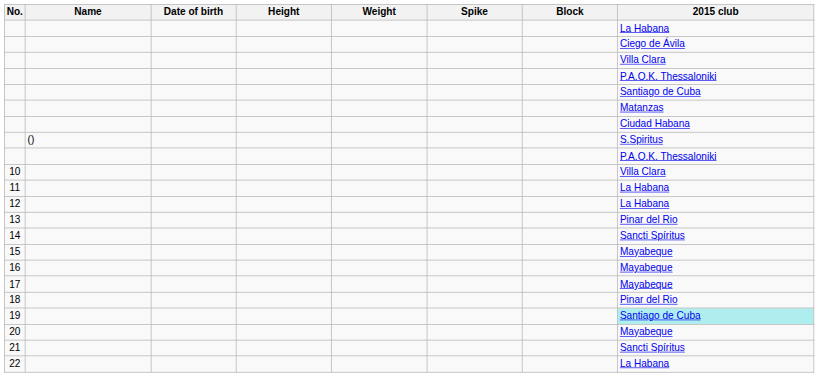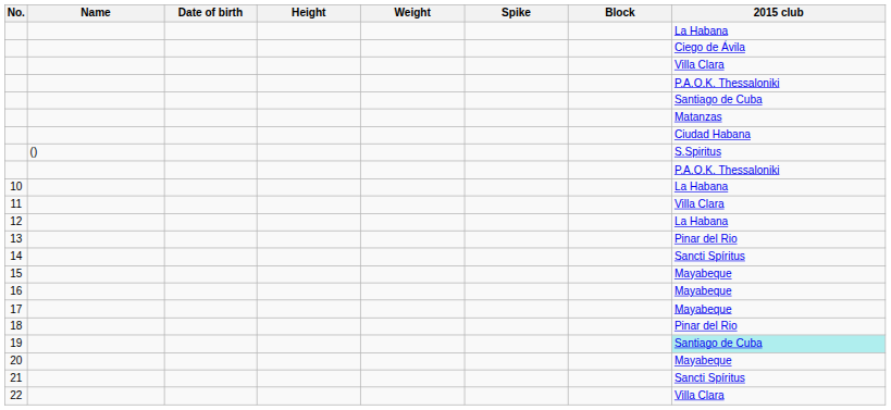 <table class="wikitable sortable" style="font-size:100%; text-align:center;">
 <tr>
 <th>No.</th>
 <th style="width:12em">Name</th>
 <th style="width:8em">Date of birth</th>
 <th style="width:9em">Height</th>
 <th style="width:9em">Weight</th>
 <th style="width:9em">Spike</th>
 <th style="width:9em">Block</th>
 <th style="width:19em">2015 club</th>
 </tr>
 <tr>
 <td></td>
 <td align=left></td>
 <td align=right></td>
 <td></td>
 <td></td>
 <td></td>
 <td></td>
 <td align=left> <a href='#'>La Habana</a></td>
 </tr>
 <tr>
 <td></td>
 <td align=left></td>
 <td align=right></td>
 <td></td>
 <td></td>
 <td></td>
 <td></td>
 <td align=left> <a href='#'>Ciego de Ávila</a></td>
 </tr>
 <tr>
 <td></td>
 <td align=left></td>
 <td align=right></td>
 <td></td>
 <td></td>
 <td></td>
 <td></td>
 <td align=left> <a href='#'>Villa Clara</a></td>
 </tr>
 <tr>
 <td></td>
 <td align=left></td>
 <td align=right></td>
 <td></td>
 <td></td>
 <td></td>
 <td></td>
 <td align="left"> <a href='#'>P.A.O.K. Thessaloniki</a></td>
 </tr>
 <tr>
 <td></td>
 <td align=left></td>
 <td align=right></td>
 <td></td>
 <td></td>
 <td></td>
 <td></td>
 <td align=left> <a href='#'>Santiago de Cuba</a></td>
 </tr>
 <tr>
 <td></td>
 <td align=left></td>
 <td align=right></td>
 <td></td>
 <td></td>
 <td></td>
 <td></td>
 <td align=left> <a href='#'>Matanzas</a></td>
 </tr>
 <tr>
 <td></td>
 <td align=left></td>
 <td align=right></td>
 <td></td>
 <td></td>
 <td></td>
 <td></td>
 <td align=left> <a href='#'>Ciudad Habana</a></td>
 </tr>
 <tr>
 <td></td>
 <td align=left> ()</td>
 <td align=right></td>
 <td></td>
 <td></td>
 <td></td>
 <td></td>
 <td align=left> <a href='#'>S.Spiritus</a></td>
 </tr>
 <tr>
 <td></td>
 <td align=left></td>
 <td align=right></td>
 <td></td>
 <td></td>
 <td></td>
 <td></td>
 <td align=left> <a href='#'>P.A.O.K. Thessaloniki</a></td>
 </tr>
 <tr>
 <td>10</td>
 <td align=left></td>
 <td align=right></td>
 <td></td>
 <td></td>
 <td></td>
 <td></td>
-<td align=left> <a href='#'>Villa Clara</a></td>
+<td align=left> <a href='#'>La Habana</a></td>
 </tr>
 <tr>
 <td>11</td>
 <td style="text-align:left;"></td>
 <td style="text-align:right;"></td>
 <td></td>
 <td></td>
 <td></td>
 <td></td>
-<td style="text-align:left;"> <a href='#'>La Habana</a></td>
+<td align=left> <a href='#'>Villa Clara</a></td>
 </tr>
 <tr>
 <td>12</td>
 <td align=left></td>
 <td align=right></td>
 <td></td>
 <td></td>
 <td></td>
 <td></td>
 <td align=left> <a href='#'>La Habana</a></td>
 </tr>
 <tr>
 <td>13</td>
 <td align=left></td>
 <td align=right></td>
 <td></td>
 <td></td>
 <td></td>
 <td></td>
 <td align=left> <a href='#'>Pinar del Rio</a></td>
 </tr>
 <tr>
 <td>14</td>
 <td align=left></td>
 <td align=right></td>
 <td></td>
 <td></td>
 <td></td>
 <td></td>
 <td align=left> <a href='#'>Sancti Spíritus</a></td>
 </tr>
 <tr>
 <td>15</td>
 <td align=left></td>
 <td align=right></td>
 <td></td>
 <td></td>
 <td></td>
 <td></td>
 <td align=left> <a href='#'>Mayabeque</a></td>
 </tr>
 <tr>
 <td>16</td>
 <td align=left></td>
 <td align=right></td>
 <td></td>
 <td></td>
 <td></td>
 <td></td>
 <td align=left> <a href='#'>Mayabeque</a></td>
 </tr>
 <tr>
 <td>17</td>
 <td align=left></td>
 <td align=right></td>
 <td></td>
 <td></td>
 <td></td>
 <td></td>
 <td align=left> <a href='#'>Mayabeque</a></td>
 </tr>
 <tr>
 <td>18</td>
 <td align=left></td>
 <td align=right></td>
 <td></td>
 <td></td>
 <td></td>
 <td></td>
 <td align=left> <a href='#'>Pinar del Rio</a></td>
 </tr>
 <tr>
 <td>19</td>
 <td align=left></td>
 <td align=right></td>
 <td></td>
 <td></td>
 <td></td>
 <td></td>
 <td align=left style="background: paleturquoise;"> <a href='#'>Santiago de Cuba</a></td>
 </tr>
 <tr>
 <td>20</td>
 <td align=left></td>
 <td align=right></td>
 <td></td>
 <td></td>
 <td></td>
 <td></td>
 <td align=left> <a href='#'>Mayabeque</a></td>
 </tr>
 <tr>
 <td>21</td>
 <td align=left></td>
 <td align=right></td>
 <td></td>
 <td></td>
 <td></td>
 <td></td>
 <td align=left> <a href='#'>Sancti Spíritus</a></td>
 </tr>
 <tr>
 <td>22</td>
 <td align=left></td>
 <td align=right></td>
 <td></td>
 <td></td>
 <td></td>
 <td></td>
-<td align=left> <a href='#'>La Habana</a></td>
+<td align=left> <a href='#'>Villa Clara</a></td>
 </tr>
 </table>
